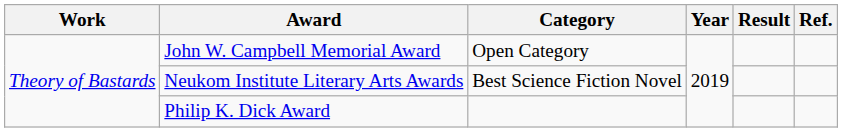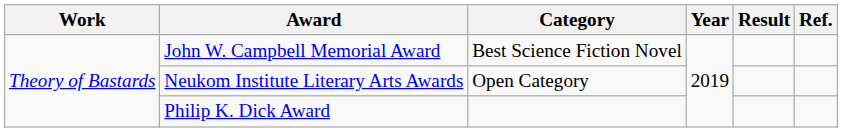 <table class="wikitable">
 <tr>
 <th>Work</th>
 <th>Award</th>
 <th>Category</th>
 <th>Year</th>
 <th>Result</th>
 <th>Ref.</th>
 </tr>
 <tr>
 <td rowspan="3"><em><a href='#'>Theory of Bastards</a></em></td>
 <td><a href='#'>John W. Campbell Memorial Award</a></td>
-<td>Open Category</td>
+<td>Best Science Fiction Novel</td>
 <td rowspan="3">2019</td>
 <td></td>
 <td></td>
 </tr>
 <tr>
 <td><a href='#'>Neukom Institute Literary Arts Awards</a></td>
-<td>Best Science Fiction Novel</td>
+<td>Open Category</td>
 <td></td>
 <td></td>
 </tr>
 <tr>
 <td><a href='#'>Philip K. Dick Award</a></td>
 <td></td>
 <td></td>
 <td></td>
 </tr>
 </table>
